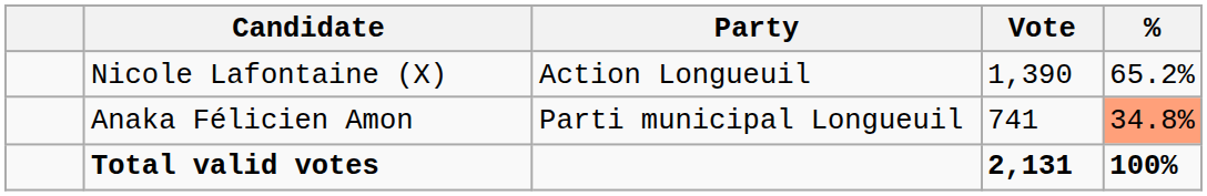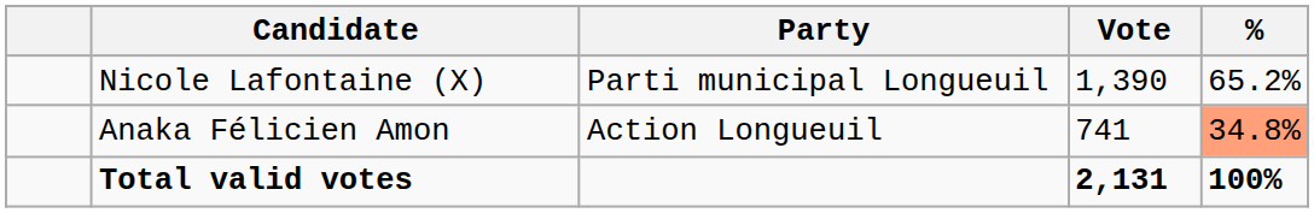 <table class="wikitable">
 <tr>
 </tr>
 <tr>
 <th bgcolor="#DDDDFF" width="30px"></th>
 <th bgcolor="#DDDDFF" width="200px">Candidate</th>
 <th bgcolor="#DDDDFF" width="200px">Party</th>
 <th bgcolor="#DDDDFF" width="50px">Vote</th>
 <th bgcolor="#DDDDFF" width="30px">%</th>
 </tr>
 <tr>
 <td> </td>
 <td>Nicole Lafontaine (X)</td>
-<td>Action Longueuil</td>
+<td>Parti municipal Longueuil</td>
 <td>1,390</td>
 <td>65.2%</td>
 </tr>
 <tr>
 <td> </td>
 <td>Anaka Félicien Amon</td>
-<td>Parti municipal Longueuil</td>
+<td>Action Longueuil</td>
 <td>741</td>
 <td style="background: lightsalmon;">34.8%</td>
 </tr>
 <tr>
 <td> </td>
 <td><strong>Total valid votes</strong></td>
 <td></td>
 <td><strong>2,131</strong></td>
 <td><strong>100%</strong></td>
 </tr>
 </table>
